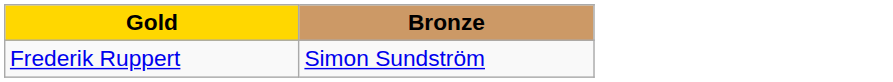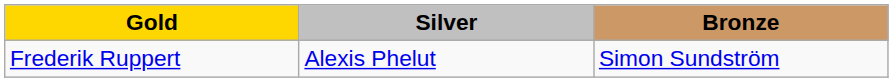 <table class="wikitable" style="text-align:left">
 <tr align="center">
 <td width=200 bgcolor=gold><strong>Gold</strong></td>
+<td width=200 bgcolor=silver><strong>Silver</strong></td>
 <td width=200 bgcolor=CC9966><strong>Bronze</strong></td>
 </tr>
 <tr>
 <td><a href='#'>Frederik Ruppert</a><br></td>
+<td><a href='#'>Alexis Phelut</a><br></td>
 <td><a href='#'>Simon Sundström</a><br></td>
 </tr>
 </table>
